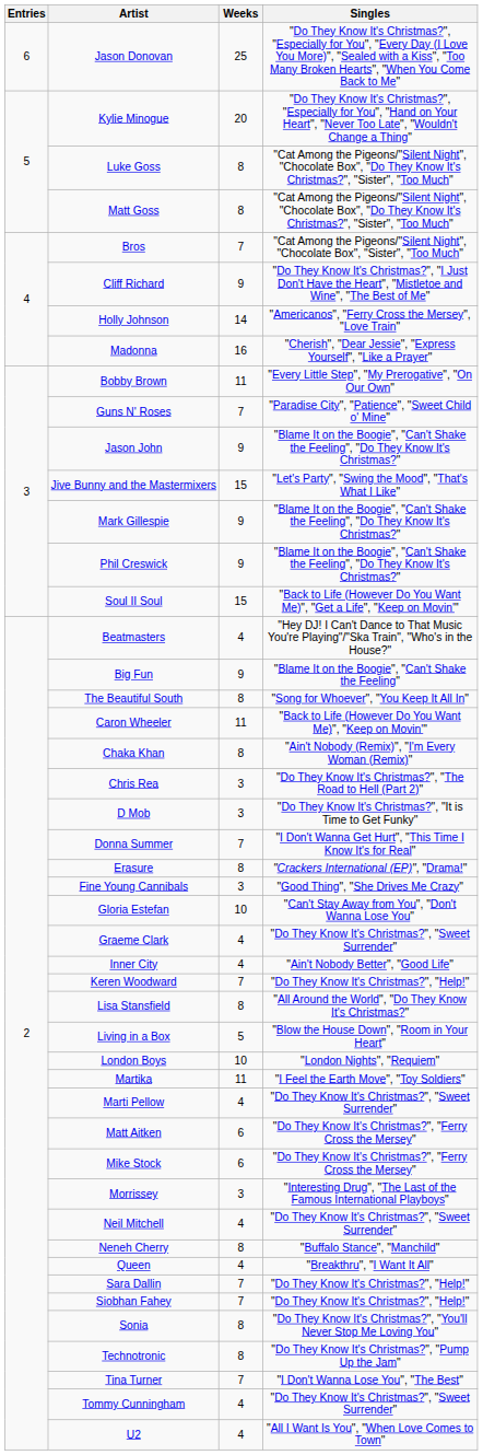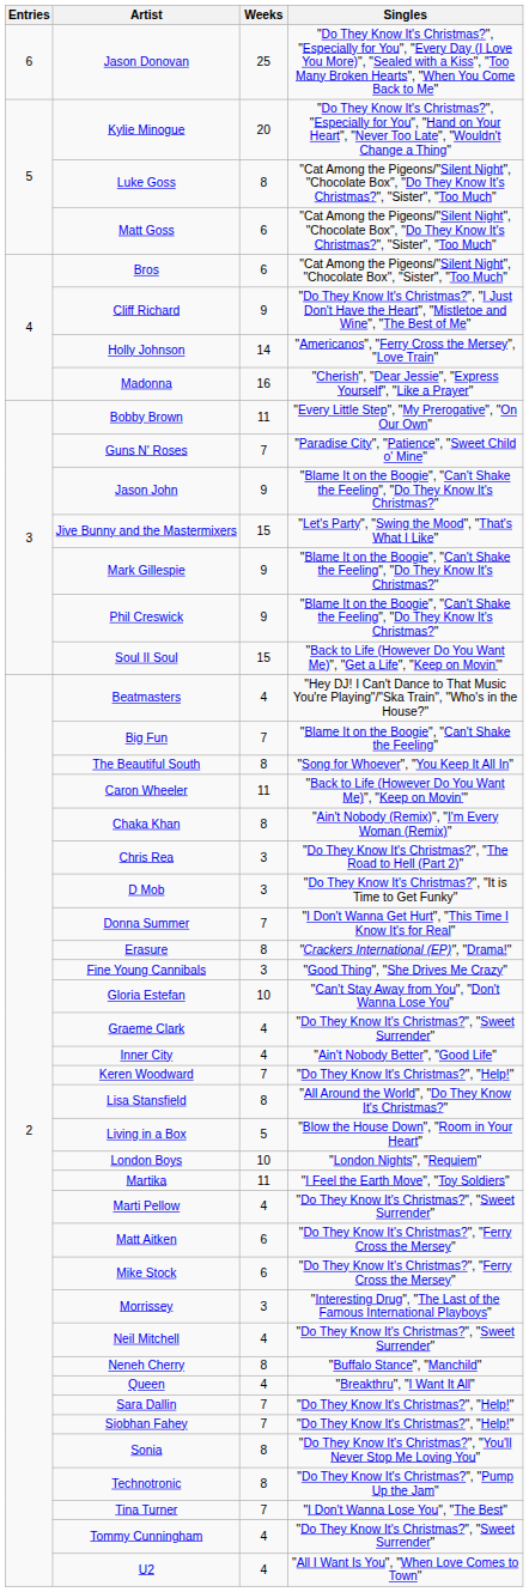 <table class="wikitable sortable" style="text-align: center;">
 <tr>
 <th scope="col" style="width:55px;" data-sort-type="number">Entries</th>
 <th scope="col" style="text-align:center;">Artist</th>
 <th scope="col" style="width:55px;" data-sort-type="number">Weeks</th>
 <th scope="col" style="width:300px;">Singles</th>
 </tr>
 <tr>
 <td rowspan="1" style="text-align:center">6</td>
 <td><a href='#'>Jason Donovan</a> </td>
 <td>25</td>
 <td>"<a href='#'>Do They Know It's Christmas?</a>", "<a href='#'>Especially for You</a>", "<a href='#'>Every Day (I Love You More)</a>", "<a href='#'>Sealed with a Kiss</a>", "<a href='#'>Too Many Broken Hearts</a>", "<a href='#'>When You Come Back to Me</a>"</td>
 </tr>
 <tr>
 <td rowspan="3" style="text-align:center">5</td>
 <td><a href='#'>Kylie Minogue</a> </td>
 <td>20</td>
 <td>"<a href='#'>Do They Know It's Christmas?</a>", "<a href='#'>Especially for You</a>", "<a href='#'>Hand on Your Heart</a>", "<a href='#'>Never Too Late</a>", "<a href='#'>Wouldn't Change a Thing</a>"</td>
 </tr>
 <tr>
 <td><a href='#'>Luke Goss</a> </td>
 <td>8</td>
 <td>"Cat Among the Pigeons/"<a href='#'>Silent Night</a>", "Chocolate Box", "<a href='#'>Do They Know It's Christmas?</a>", "Sister", "<a href='#'>Too Much</a>"</td>
 </tr>
 <tr>
 <td><a href='#'>Matt Goss</a> </td>
-<td>8</td>
+<td>6</td>
 <td>"Cat Among the Pigeons/"<a href='#'>Silent Night</a>", "Chocolate Box", "<a href='#'>Do They Know It's Christmas?</a>", "Sister", "<a href='#'>Too Much</a>"</td>
 </tr>
 <tr>
 <td rowspan="4" style="text-align:center">4</td>
 <td><a href='#'>Bros</a> </td>
-<td>7</td>
+<td>6</td>
 <td>"Cat Among the Pigeons/"<a href='#'>Silent Night</a>", "Chocolate Box", "Sister", "<a href='#'>Too Much</a>"</td>
 </tr>
 <tr>
 <td><a href='#'>Cliff Richard</a> </td>
 <td>9</td>
 <td>"<a href='#'>Do They Know It's Christmas?</a>", "<a href='#'>I Just Don't Have the Heart</a>", "<a href='#'>Mistletoe and Wine</a>", "<a href='#'>The Best of Me</a>"</td>
 </tr>
 <tr>
 <td><a href='#'>Holly Johnson</a> </td>
 <td>14</td>
 <td>"<a href='#'>Americanos</a>", "<a href='#'>Ferry Cross the Mersey</a>", "<a href='#'>Love Train</a>"</td>
 </tr>
 <tr>
 <td><a href='#'>Madonna</a></td>
 <td>16</td>
 <td>"<a href='#'>Cherish</a>", "<a href='#'>Dear Jessie</a>", "<a href='#'>Express Yourself</a>", "<a href='#'>Like a Prayer</a>"</td>
 </tr>
 <tr>
 <td rowspan="7" style="text-align:center">3</td>
 <td><a href='#'>Bobby Brown</a></td>
 <td>11</td>
 <td>"<a href='#'>Every Little Step</a>", "<a href='#'>My Prerogative</a>", "<a href='#'>On Our Own</a>"</td>
 </tr>
 <tr>
 <td><a href='#'>Guns N' Roses</a></td>
 <td>7</td>
 <td>"<a href='#'>Paradise City</a>", "<a href='#'>Patience</a>", "<a href='#'>Sweet Child o' Mine</a>"</td>
 </tr>
 <tr>
 <td><a href='#'>Jason John</a> </td>
 <td>9</td>
 <td>"<a href='#'>Blame It on the Boogie</a>", "<a href='#'>Can't Shake the Feeling</a>", "<a href='#'>Do They Know It's Christmas?</a>"</td>
 </tr>
 <tr>
 <td><a href='#'>Jive Bunny and the Mastermixers</a></td>
 <td>15</td>
 <td>"<a href='#'>Let's Party</a>", "<a href='#'>Swing the Mood</a>", "<a href='#'>That's What I Like</a>"</td>
 </tr>
 <tr>
 <td><a href='#'>Mark Gillespie</a> </td>
 <td>9</td>
 <td>"<a href='#'>Blame It on the Boogie</a>", "<a href='#'>Can't Shake the Feeling</a>", "<a href='#'>Do They Know It's Christmas?</a>"</td>
 </tr>
 <tr>
 <td><a href='#'>Phil Creswick</a> </td>
 <td>9</td>
 <td>"<a href='#'>Blame It on the Boogie</a>", "<a href='#'>Can't Shake the Feeling</a>", "<a href='#'>Do They Know It's Christmas?</a>"</td>
 </tr>
 <tr>
 <td><a href='#'>Soul II Soul</a></td>
 <td>15</td>
 <td>"<a href='#'>Back to Life (However Do You Want Me)</a>", "<a href='#'>Get a Life</a>", "<a href='#'>Keep on Movin'</a>"</td>
 </tr>
 <tr>
 <td rowspan="32" style="text-align:center">2</td>
 <td><a href='#'>Beatmasters</a></td>
 <td>4</td>
 <td>"Hey DJ! I Can't Dance to That Music You're Playing"/"Ska Train", "Who's in the House?"</td>
 </tr>
 <tr>
 <td><a href='#'>Big Fun</a></td>
-<td>9</td>
+<td>7</td>
 <td>"<a href='#'>Blame It on the Boogie</a>", "<a href='#'>Can't Shake the Feeling</a>"</td>
 </tr>
 <tr>
 <td><a href='#'>The Beautiful South</a></td>
 <td>8</td>
 <td>"<a href='#'>Song for Whoever</a>", "<a href='#'>You Keep It All In</a>"</td>
 </tr>
 <tr>
 <td><a href='#'>Caron Wheeler</a></td>
 <td>11</td>
 <td>"<a href='#'>Back to Life (However Do You Want Me)</a>", "<a href='#'>Keep on Movin'</a>"</td>
 </tr>
 <tr>
 <td><a href='#'>Chaka Khan</a></td>
 <td>8</td>
 <td>"<a href='#'>Ain't Nobody (Remix)</a>", "<a href='#'>I'm Every Woman (Remix)</a>"</td>
 </tr>
 <tr>
 <td><a href='#'>Chris Rea</a> </td>
 <td>3</td>
 <td>"<a href='#'>Do They Know It's Christmas?</a>", "<a href='#'>The Road to Hell (Part 2)</a>"</td>
 </tr>
 <tr>
 <td><a href='#'>D Mob</a> </td>
 <td>3</td>
 <td>"<a href='#'>Do They Know It's Christmas?</a>", "It is Time to Get Funky"</td>
 </tr>
 <tr>
 <td><a href='#'>Donna Summer</a></td>
 <td>7</td>
 <td>"<a href='#'>I Don't Wanna Get Hurt</a>", "<a href='#'>This Time I Know It's for Real</a>"</td>
 </tr>
 <tr>
 <td><a href='#'>Erasure</a> </td>
 <td>8</td>
 <td><em>"<a href='#'>Crackers International (EP)</a>"</em>, "<a href='#'>Drama!</a>"</td>
 </tr>
 <tr>
 <td><a href='#'>Fine Young Cannibals</a></td>
 <td>3</td>
 <td>"<a href='#'>Good Thing</a>", "<a href='#'>She Drives Me Crazy</a>"</td>
 </tr>
 <tr>
 <td><a href='#'>Gloria Estefan</a></td>
 <td>10</td>
 <td>"<a href='#'>Can't Stay Away from You</a>", "<a href='#'>Don't Wanna Lose You</a>"</td>
 </tr>
 <tr>
 <td><a href='#'>Graeme Clark</a> </td>
 <td>4</td>
 <td>"<a href='#'>Do They Know It's Christmas?</a>", "<a href='#'>Sweet Surrender</a>"</td>
 </tr>
 <tr>
 <td><a href='#'>Inner City</a> </td>
 <td>4</td>
 <td>"<a href='#'>Ain't Nobody Better</a>", "<a href='#'>Good Life</a>"</td>
 </tr>
 <tr>
 <td><a href='#'>Keren Woodward</a> </td>
 <td>7</td>
 <td>"<a href='#'>Do They Know It's Christmas?</a>", "<a href='#'>Help!</a>"</td>
 </tr>
 <tr>
 <td><a href='#'>Lisa Stansfield</a> </td>
 <td>8</td>
 <td>"<a href='#'>All Around the World</a>", "<a href='#'>Do They Know It's Christmas?</a>"</td>
 </tr>
 <tr>
 <td><a href='#'>Living in a Box</a></td>
 <td>5</td>
 <td>"<a href='#'>Blow the House Down</a>", "<a href='#'>Room in Your Heart</a>"</td>
 </tr>
 <tr>
 <td><a href='#'>London Boys</a></td>
 <td>10</td>
 <td>"<a href='#'>London Nights</a>", "<a href='#'>Requiem</a>"</td>
 </tr>
 <tr>
 <td><a href='#'>Martika</a></td>
 <td>11</td>
 <td>"<a href='#'>I Feel the Earth Move</a>", "<a href='#'>Toy Soldiers</a>"</td>
 </tr>
 <tr>
 <td><a href='#'>Marti Pellow</a> </td>
 <td>4</td>
 <td>"<a href='#'>Do They Know It's Christmas?</a>", "<a href='#'>Sweet Surrender</a>"</td>
 </tr>
 <tr>
 <td><a href='#'>Matt Aitken</a> </td>
 <td>6</td>
 <td>"<a href='#'>Do They Know It's Christmas?</a>", "<a href='#'>Ferry Cross the Mersey</a>"</td>
 </tr>
 <tr>
 <td><a href='#'>Mike Stock</a> </td>
 <td>6</td>
 <td>"<a href='#'>Do They Know It's Christmas?</a>", "<a href='#'>Ferry Cross the Mersey</a>"</td>
 </tr>
 <tr>
 <td><a href='#'>Morrissey</a></td>
 <td>3</td>
 <td>"<a href='#'>Interesting Drug</a>", "<a href='#'>The Last of the Famous International Playboys</a>"</td>
 </tr>
 <tr>
 <td><a href='#'>Neil Mitchell</a> </td>
 <td>4</td>
 <td>"<a href='#'>Do They Know It's Christmas?</a>", "<a href='#'>Sweet Surrender</a>"</td>
 </tr>
 <tr>
 <td><a href='#'>Neneh Cherry</a> </td>
 <td>8</td>
 <td>"<a href='#'>Buffalo Stance</a>", "<a href='#'>Manchild</a>"</td>
 </tr>
 <tr>
 <td><a href='#'>Queen</a></td>
 <td>4</td>
 <td>"<a href='#'>Breakthru</a>", "<a href='#'>I Want It All</a>"</td>
 </tr>
 <tr>
 <td><a href='#'>Sara Dallin</a> </td>
 <td>7</td>
 <td>"<a href='#'>Do They Know It's Christmas?</a>", "<a href='#'>Help!</a>"</td>
 </tr>
 <tr>
 <td><a href='#'>Siobhan Fahey</a> </td>
 <td>7</td>
 <td>"<a href='#'>Do They Know It's Christmas?</a>", "<a href='#'>Help!</a>"</td>
 </tr>
 <tr>
 <td><a href='#'>Sonia</a> </td>
 <td>8</td>
 <td>"<a href='#'>Do They Know It's Christmas?</a>", "<a href='#'>You'll Never Stop Me Loving You</a>"</td>
 </tr>
 <tr>
 <td><a href='#'>Technotronic</a> </td>
 <td>8</td>
 <td>"<a href='#'>Do They Know It's Christmas?</a>", "<a href='#'>Pump Up the Jam</a>"</td>
 </tr>
 <tr>
 <td><a href='#'>Tina Turner</a></td>
 <td>7</td>
 <td>"<a href='#'>I Don't Wanna Lose You</a>", "<a href='#'>The Best</a>"</td>
 </tr>
 <tr>
 <td><a href='#'>Tommy Cunningham</a> </td>
 <td>4</td>
 <td>"<a href='#'>Do They Know It's Christmas?</a>", "<a href='#'>Sweet Surrender</a>"</td>
 </tr>
 <tr>
 <td><a href='#'>U2</a></td>
 <td>4</td>
 <td>"<a href='#'>All I Want Is You</a>", "<a href='#'>When Love Comes to Town</a>"</td>
 </tr>
 </table>
